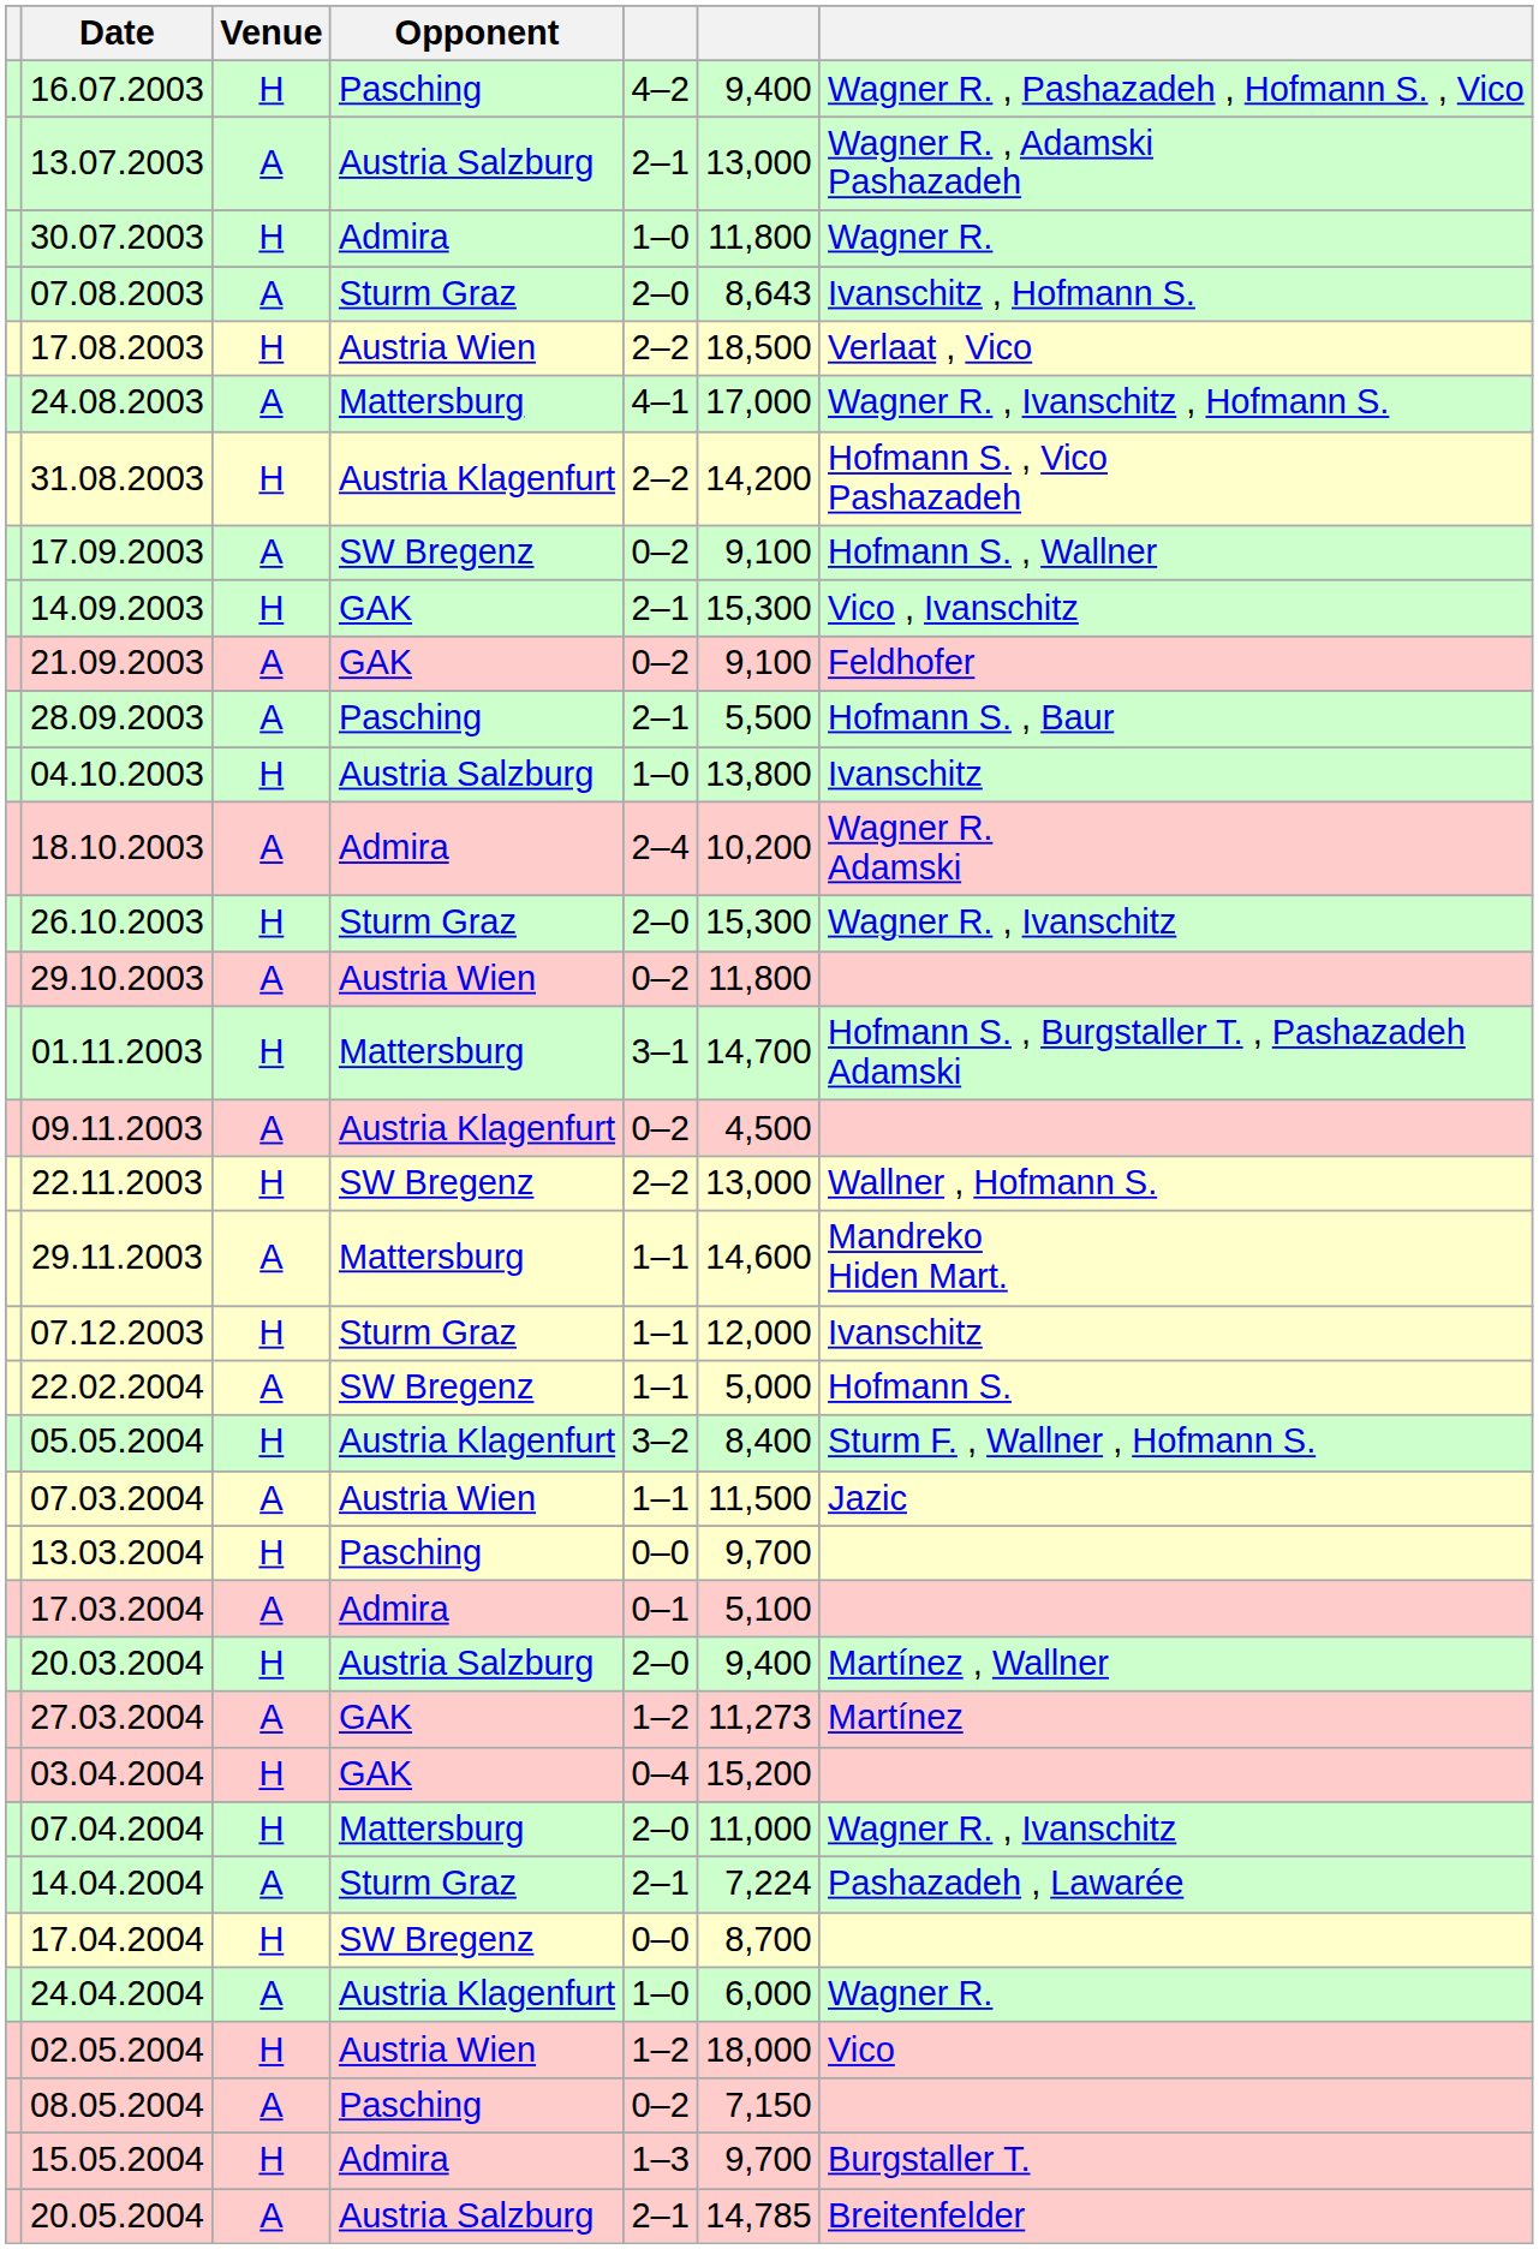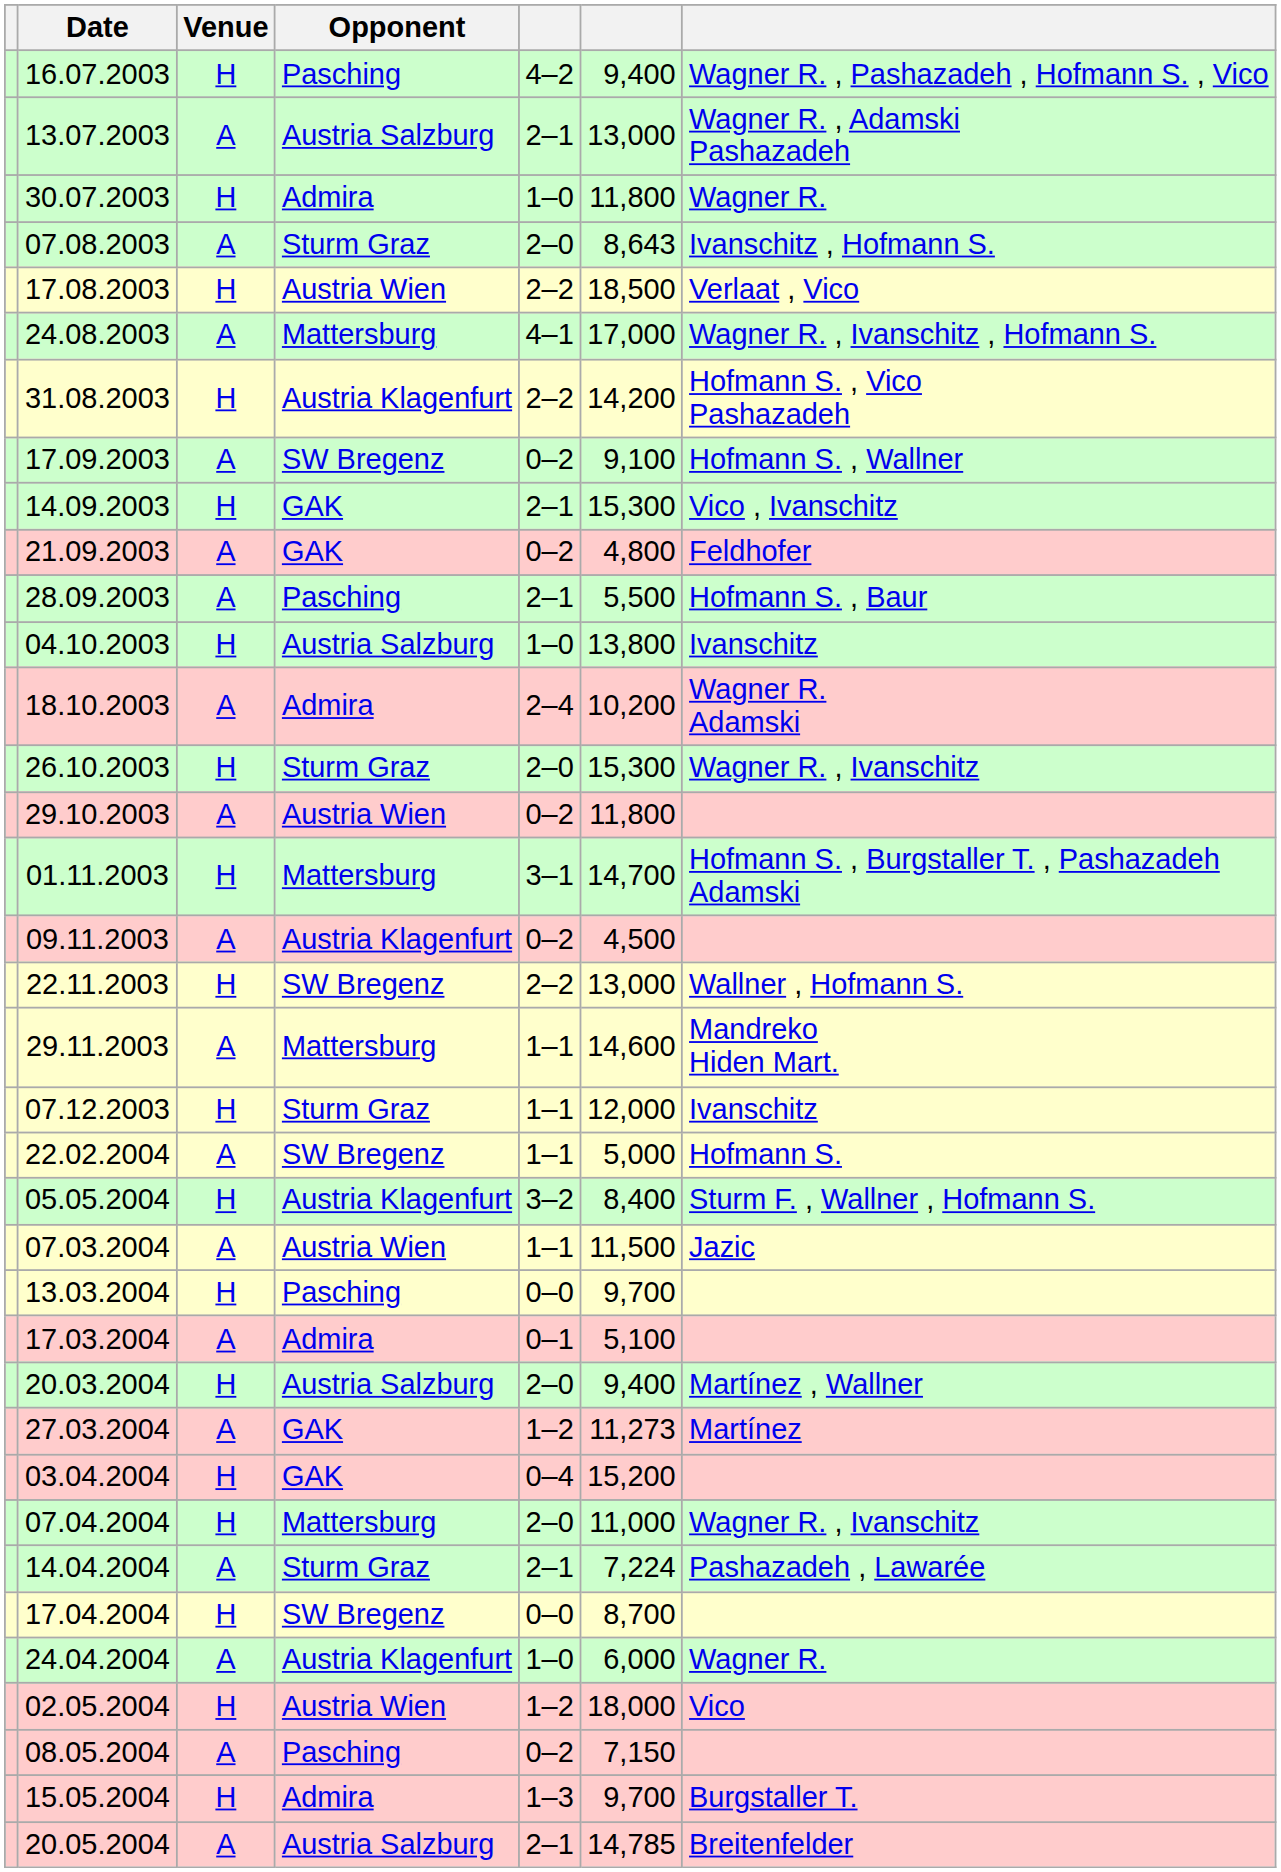 <table class="wikitable" Style="text-align: center">
 <tr>
 <th></th>
 <th>Date</th>
 <th>Venue</th>
 <th>Opponent</th>
 <th></th>
 <th></th>
 <th></th>
 </tr>
 <tr style="background:#cfc">
 <td></td>
 <td>16.07.2003</td>
 <td><a href='#'>H</a></td>
 <td align="left"><a href='#'>Pasching</a></td>
 <td>4–2</td>
 <td align="right">9,400</td>
 <td align="left"><a href='#'>Wagner R.</a> , <a href='#'>Pashazadeh</a> , <a href='#'>Hofmann S.</a> , <a href='#'>Vico</a> </td>
 </tr>
 <tr style="background:#cfc">
 <td></td>
 <td>13.07.2003</td>
 <td><a href='#'>A</a></td>
 <td align="left"><a href='#'>Austria Salzburg</a></td>
 <td>2–1</td>
 <td align="right">13,000</td>
 <td align="left"><a href='#'>Wagner R.</a> , <a href='#'>Adamski</a>  <br> <a href='#'>Pashazadeh</a> </td>
 </tr>
 <tr style="background:#cfc">
 <td></td>
 <td>30.07.2003</td>
 <td><a href='#'>H</a></td>
 <td align="left"><a href='#'>Admira</a></td>
 <td>1–0</td>
 <td align="right">11,800</td>
 <td align="left"><a href='#'>Wagner R.</a> </td>
 </tr>
 <tr style="background:#cfc">
 <td></td>
 <td>07.08.2003</td>
 <td><a href='#'>A</a></td>
 <td align="left"><a href='#'>Sturm Graz</a></td>
 <td>2–0</td>
 <td align="right">8,643</td>
 <td align="left"><a href='#'>Ivanschitz</a> , <a href='#'>Hofmann S.</a> </td>
 </tr>
 <tr style="background:#ffc">
 <td></td>
 <td>17.08.2003</td>
 <td><a href='#'>H</a></td>
 <td align="left"><a href='#'>Austria Wien</a></td>
 <td>2–2</td>
 <td align="right">18,500</td>
 <td align="left"><a href='#'>Verlaat</a> , <a href='#'>Vico</a> </td>
 </tr>
 <tr style="background:#cfc">
 <td></td>
 <td>24.08.2003</td>
 <td><a href='#'>A</a></td>
 <td align="left"><a href='#'>Mattersburg</a></td>
 <td>4–1</td>
 <td align="right">17,000</td>
 <td align="left"><a href='#'>Wagner R.</a>  , <a href='#'>Ivanschitz</a> , <a href='#'>Hofmann S.</a> </td>
 </tr>
 <tr style="background:#ffc">
 <td></td>
 <td>31.08.2003</td>
 <td><a href='#'>H</a></td>
 <td align="left"><a href='#'>Austria Klagenfurt</a></td>
 <td>2–2</td>
 <td align="right">14,200</td>
 <td align="left"><a href='#'>Hofmann S.</a> , <a href='#'>Vico</a>  <br> <a href='#'>Pashazadeh</a> </td>
 </tr>
 <tr style="background:#cfc">
 <td></td>
 <td>17.09.2003</td>
 <td><a href='#'>A</a></td>
 <td align="left"><a href='#'>SW Bregenz</a></td>
 <td>0–2</td>
 <td align="right">9,100</td>
 <td align="left"><a href='#'>Hofmann S.</a> , <a href='#'>Wallner</a> </td>
 </tr>
 <tr style="background:#cfc">
 <td></td>
 <td>14.09.2003</td>
 <td><a href='#'>H</a></td>
 <td align="left"><a href='#'>GAK</a></td>
 <td>2–1</td>
 <td align="right">15,300</td>
 <td align="left"><a href='#'>Vico</a> , <a href='#'>Ivanschitz</a> </td>
 </tr>
 <tr style="background:#fcc">
 <td></td>
 <td>21.09.2003</td>
 <td><a href='#'>A</a></td>
 <td align="left"><a href='#'>GAK</a></td>
 <td>0–2</td>
-<td align="right">9,100</td>
+<td align="right">4,800</td>
 <td align="left"><a href='#'>Feldhofer</a> </td>
 </tr>
 <tr style="background:#cfc">
 <td></td>
 <td>28.09.2003</td>
 <td><a href='#'>A</a></td>
 <td align="left"><a href='#'>Pasching</a></td>
 <td>2–1</td>
 <td align="right">5,500</td>
 <td align="left"><a href='#'>Hofmann S.</a> , <a href='#'>Baur</a> </td>
 </tr>
 <tr style="background:#cfc">
 <td></td>
 <td>04.10.2003</td>
 <td><a href='#'>H</a></td>
 <td align="left"><a href='#'>Austria Salzburg</a></td>
 <td>1–0</td>
 <td align="right">13,800</td>
 <td align="left"><a href='#'>Ivanschitz</a> </td>
 </tr>
 <tr style="background:#fcc">
 <td></td>
 <td>18.10.2003</td>
 <td><a href='#'>A</a></td>
 <td align="left"><a href='#'>Admira</a></td>
 <td>2–4</td>
 <td align="right">10,200</td>
 <td align="left"><a href='#'>Wagner R.</a>   <br> <a href='#'>Adamski</a> </td>
 </tr>
 <tr style="background:#cfc">
 <td></td>
 <td>26.10.2003</td>
 <td><a href='#'>H</a></td>
 <td align="left"><a href='#'>Sturm Graz</a></td>
 <td>2–0</td>
 <td align="right">15,300</td>
 <td align="left"><a href='#'>Wagner R.</a> , <a href='#'>Ivanschitz</a> </td>
 </tr>
 <tr style="background:#fcc">
 <td></td>
 <td>29.10.2003</td>
 <td><a href='#'>A</a></td>
 <td align="left"><a href='#'>Austria Wien</a></td>
 <td>0–2</td>
 <td align="right">11,800</td>
 <td align="left"></td>
 </tr>
 <tr style="background:#cfc">
 <td></td>
 <td>01.11.2003</td>
 <td><a href='#'>H</a></td>
 <td align="left"><a href='#'>Mattersburg</a></td>
 <td>3–1</td>
 <td align="right">14,700</td>
 <td align="left"><a href='#'>Hofmann S.</a> , <a href='#'>Burgstaller T.</a> , <a href='#'>Pashazadeh</a>  <br> <a href='#'>Adamski</a> </td>
 </tr>
 <tr style="background:#fcc">
 <td></td>
 <td>09.11.2003</td>
 <td><a href='#'>A</a></td>
 <td align="left"><a href='#'>Austria Klagenfurt</a></td>
 <td>0–2</td>
 <td align="right">4,500</td>
 <td align="left"></td>
 </tr>
 <tr style="background:#ffc">
 <td></td>
 <td>22.11.2003</td>
 <td><a href='#'>H</a></td>
 <td align="left"><a href='#'>SW Bregenz</a></td>
 <td>2–2</td>
 <td align="right">13,000</td>
 <td align="left"><a href='#'>Wallner</a> , <a href='#'>Hofmann S.</a> </td>
 </tr>
 <tr style="background:#ffc">
 <td></td>
 <td>29.11.2003</td>
 <td><a href='#'>A</a></td>
 <td align="left"><a href='#'>Mattersburg</a></td>
 <td>1–1</td>
 <td align="right">14,600</td>
 <td align="left"><a href='#'>Mandreko</a>  <br> <a href='#'>Hiden Mart.</a> </td>
 </tr>
 <tr style="background:#ffc">
 <td></td>
 <td>07.12.2003</td>
 <td><a href='#'>H</a></td>
 <td align="left"><a href='#'>Sturm Graz</a></td>
 <td>1–1</td>
 <td align="right">12,000</td>
 <td align="left"><a href='#'>Ivanschitz</a> </td>
 </tr>
 <tr style="background:#ffc">
 <td></td>
 <td>22.02.2004</td>
 <td><a href='#'>A</a></td>
 <td align="left"><a href='#'>SW Bregenz</a></td>
 <td>1–1</td>
 <td align="right">5,000</td>
 <td align="left"><a href='#'>Hofmann S.</a> </td>
 </tr>
 <tr style="background:#cfc">
 <td></td>
 <td>05.05.2004</td>
 <td><a href='#'>H</a></td>
 <td align="left"><a href='#'>Austria Klagenfurt</a></td>
 <td>3–2</td>
 <td align="right">8,400</td>
 <td align="left"><a href='#'>Sturm F.</a> , <a href='#'>Wallner</a> , <a href='#'>Hofmann S.</a> </td>
 </tr>
 <tr style="background:#ffc">
 <td></td>
 <td>07.03.2004</td>
 <td><a href='#'>A</a></td>
 <td align="left"><a href='#'>Austria Wien</a></td>
 <td>1–1</td>
 <td align="right">11,500</td>
 <td align="left"><a href='#'>Jazic</a> </td>
 </tr>
 <tr style="background:#ffc">
 <td></td>
 <td>13.03.2004</td>
 <td><a href='#'>H</a></td>
 <td align="left"><a href='#'>Pasching</a></td>
 <td>0–0</td>
 <td align="right">9,700</td>
 <td align="left"></td>
 </tr>
 <tr style="background:#fcc">
 <td></td>
 <td>17.03.2004</td>
 <td><a href='#'>A</a></td>
 <td align="left"><a href='#'>Admira</a></td>
 <td>0–1</td>
 <td align="right">5,100</td>
 <td align="left"></td>
 </tr>
 <tr style="background:#cfc">
 <td></td>
 <td>20.03.2004</td>
 <td><a href='#'>H</a></td>
 <td align="left"><a href='#'>Austria Salzburg</a></td>
 <td>2–0</td>
 <td align="right">9,400</td>
 <td align="left"><a href='#'>Martínez</a> , <a href='#'>Wallner</a> </td>
 </tr>
 <tr style="background:#fcc">
 <td></td>
 <td>27.03.2004</td>
 <td><a href='#'>A</a></td>
 <td align="left"><a href='#'>GAK</a></td>
 <td>1–2</td>
 <td align="right">11,273</td>
 <td align="left"><a href='#'>Martínez</a> </td>
 </tr>
 <tr style="background:#fcc">
 <td></td>
 <td>03.04.2004</td>
 <td><a href='#'>H</a></td>
 <td align="left"><a href='#'>GAK</a></td>
 <td>0–4</td>
 <td align="right">15,200</td>
 <td align="left"></td>
 </tr>
 <tr style="background:#cfc">
 <td></td>
 <td>07.04.2004</td>
 <td><a href='#'>H</a></td>
 <td align="left"><a href='#'>Mattersburg</a></td>
 <td>2–0</td>
 <td align="right">11,000</td>
 <td align="left"><a href='#'>Wagner R.</a> , <a href='#'>Ivanschitz</a> </td>
 </tr>
 <tr style="background:#cfc">
 <td></td>
 <td>14.04.2004</td>
 <td><a href='#'>A</a></td>
 <td align="left"><a href='#'>Sturm Graz</a></td>
 <td>2–1</td>
 <td align="right">7,224</td>
 <td align="left"><a href='#'>Pashazadeh</a> , <a href='#'>Lawarée</a> </td>
 </tr>
 <tr style="background:#ffc">
 <td></td>
 <td>17.04.2004</td>
 <td><a href='#'>H</a></td>
 <td align="left"><a href='#'>SW Bregenz</a></td>
 <td>0–0</td>
 <td align="right">8,700</td>
 <td align="left"></td>
 </tr>
 <tr style="background:#cfc">
 <td></td>
 <td>24.04.2004</td>
 <td><a href='#'>A</a></td>
 <td align="left"><a href='#'>Austria Klagenfurt</a></td>
 <td>1–0</td>
 <td align="right">6,000</td>
 <td align="left"><a href='#'>Wagner R.</a> </td>
 </tr>
 <tr style="background:#fcc">
 <td></td>
 <td>02.05.2004</td>
 <td><a href='#'>H</a></td>
 <td align="left"><a href='#'>Austria Wien</a></td>
 <td>1–2</td>
 <td align="right">18,000</td>
 <td align="left"><a href='#'>Vico</a> </td>
 </tr>
 <tr style="background:#fcc">
 <td></td>
 <td>08.05.2004</td>
 <td><a href='#'>A</a></td>
 <td align="left"><a href='#'>Pasching</a></td>
 <td>0–2</td>
 <td align="right">7,150</td>
 <td align="left"></td>
 </tr>
 <tr style="background:#fcc">
 <td></td>
 <td>15.05.2004</td>
 <td><a href='#'>H</a></td>
 <td align="left"><a href='#'>Admira</a></td>
 <td>1–3</td>
 <td align="right">9,700</td>
 <td align="left"><a href='#'>Burgstaller T.</a> </td>
 </tr>
 <tr style="background:#fcc">
 <td></td>
 <td>20.05.2004</td>
 <td><a href='#'>A</a></td>
 <td align="left"><a href='#'>Austria Salzburg</a></td>
 <td>2–1</td>
 <td align="right">14,785</td>
 <td align="left"><a href='#'>Breitenfelder</a> </td>
 </tr>
 </table>
